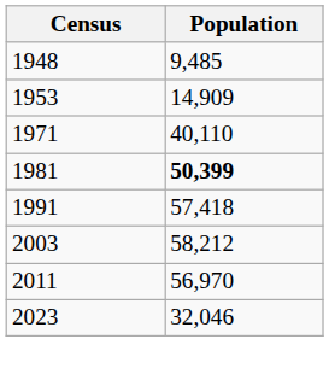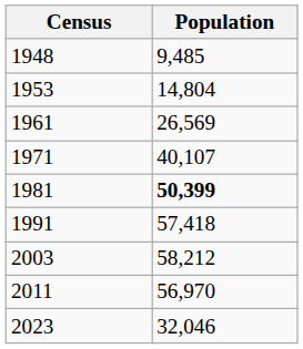 <table class="wikitable" align="right">
 <tr>
 <th width="102px">Census</th>
 <th width="102px">Population</th>
 </tr>
 <tr>
 <td>1948</td>
 <td>9,485</td>
 </tr>
 <tr>
 <td>1953</td>
-<td>14,909</td>
+<td>14,804</td>
+</tr>
+<tr>
+<td>1961</td>
+<td>26,569</td>
 </tr>
 <tr>
 <td>1971</td>
-<td>40,110</td>
+<td>40,107</td>
 </tr>
 <tr>
 <td>1981</td>
 <td><strong>50,399</strong></td>
 </tr>
 <tr>
 <td>1991</td>
 <td>57,418</td>
 </tr>
 <tr>
 <td>2003</td>
 <td>58,212</td>
 </tr>
 <tr>
 <td>2011</td>
 <td>56,970</td>
 </tr>
 <tr>
 <td>2023</td>
 <td>32,046</td>
 </tr>
 </table>
